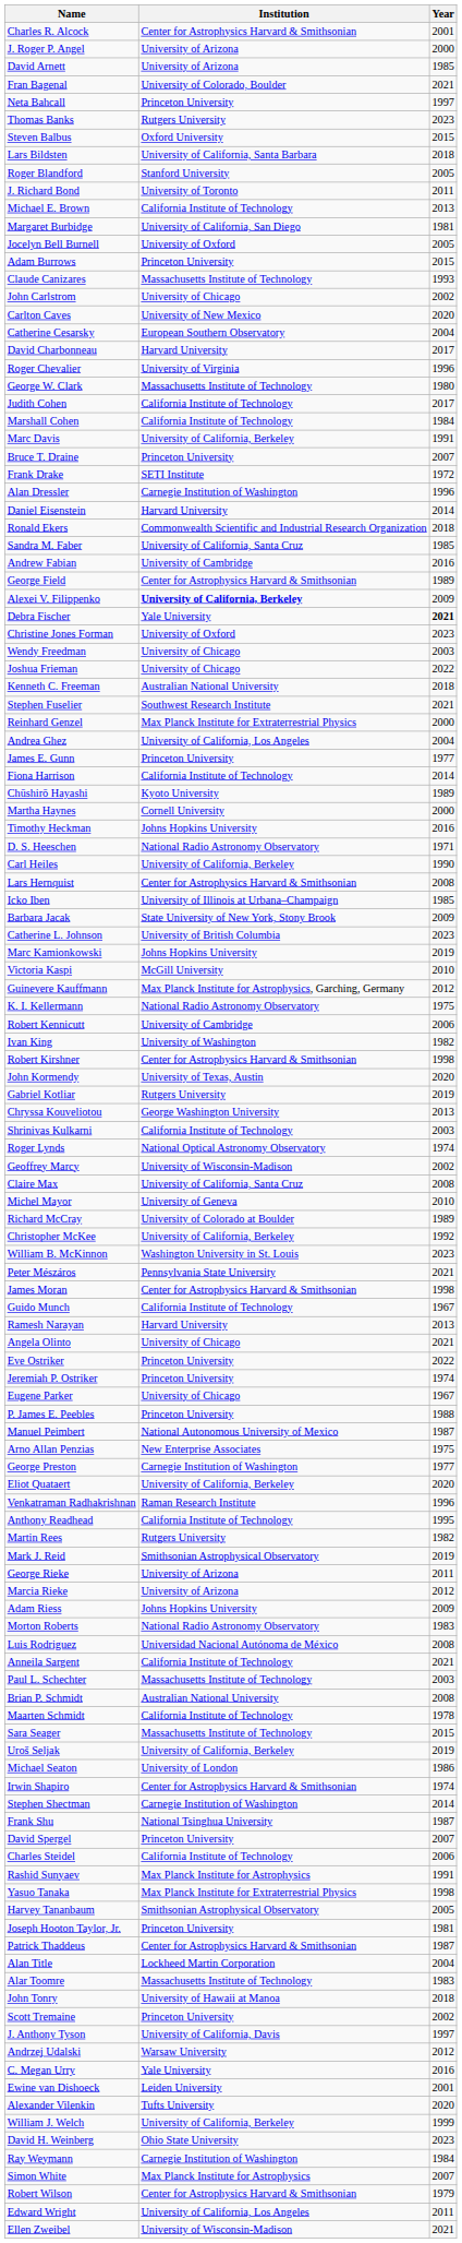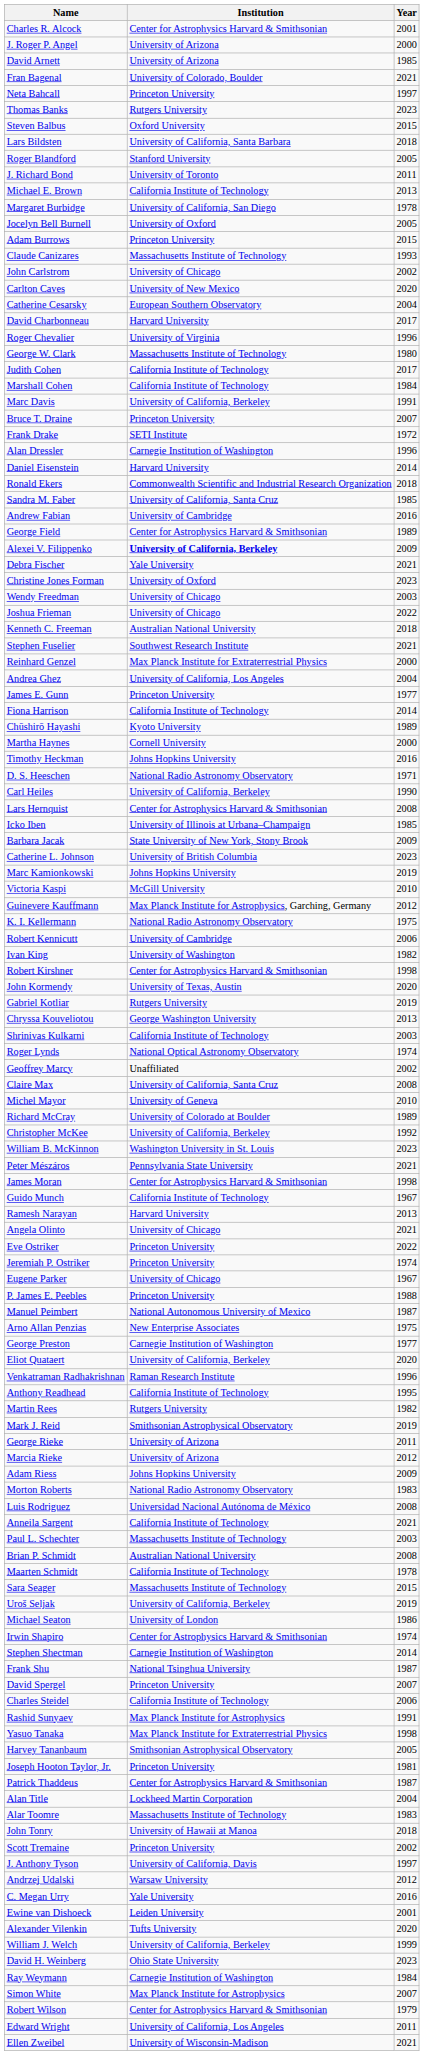 <table class="wikitable sortable">
 <tr>
 <th>Name</th>
 <th>Institution</th>
 <th>Year</th>
 </tr>
 <tr>
 <td><a href='#'>Charles R. Alcock</a></td>
 <td><a href='#'>Center for Astrophysics  Harvard & Smithsonian</a></td>
 <td>2001</td>
 </tr>
 <tr --->
 <td><a href='#'>J. Roger P. Angel</a></td>
 <td><a href='#'>University of Arizona</a></td>
 <td>2000</td>
 </tr>
 <tr --->
 <td><a href='#'>David Arnett</a></td>
 <td><a href='#'>University of Arizona</a></td>
 <td>1985</td>
 </tr>
 <tr --->
 <td><a href='#'>Fran Bagenal</a></td>
 <td><a href='#'>University of Colorado, Boulder</a></td>
 <td>2021</td>
 </tr>
 <tr --->
 <td><a href='#'>Neta Bahcall</a></td>
 <td><a href='#'>Princeton University</a></td>
 <td>1997</td>
 </tr>
 <tr --->
 <td><a href='#'>Thomas Banks</a></td>
 <td><a href='#'>Rutgers University</a></td>
 <td>2023</td>
 </tr>
 <tr --->
 <td><a href='#'>Steven Balbus</a></td>
 <td><a href='#'>Oxford University</a></td>
 <td>2015</td>
 </tr>
 <tr --->
 <td><a href='#'>Lars Bildsten</a></td>
 <td><a href='#'>University of California, Santa Barbara</a></td>
 <td>2018</td>
 </tr>
 <tr --->
 <td><a href='#'>Roger Blandford</a></td>
 <td><a href='#'>Stanford University</a></td>
 <td>2005</td>
 </tr>
 <tr --->
 <td><a href='#'>J. Richard Bond</a></td>
 <td><a href='#'>University of Toronto</a></td>
 <td>2011</td>
 </tr>
 <tr --->
 <td><a href='#'>Michael E. Brown</a></td>
 <td><a href='#'>California Institute of Technology</a></td>
 <td>2013</td>
 </tr>
 <tr --->
 <td><a href='#'>Margaret Burbidge</a></td>
 <td><a href='#'>University of California, San Diego</a></td>
-<td>1981</td>
+<td>1978</td>
 </tr>
 <tr --->
 <td><a href='#'>Jocelyn Bell Burnell</a></td>
 <td><a href='#'>University of Oxford</a></td>
 <td>2005</td>
 </tr>
 <tr --->
 <td><a href='#'>Adam Burrows</a></td>
 <td><a href='#'>Princeton University</a></td>
 <td>2015</td>
 </tr>
 <tr --->
 <td><a href='#'>Claude Canizares</a></td>
 <td><a href='#'>Massachusetts Institute of Technology</a></td>
 <td>1993</td>
 </tr>
 <tr --->
 <td><a href='#'>John Carlstrom</a></td>
 <td><a href='#'>University of Chicago</a></td>
 <td>2002</td>
 </tr>
 <tr --->
 <td><a href='#'>Carlton Caves</a></td>
 <td><a href='#'>University of New Mexico</a></td>
 <td>2020</td>
 </tr>
 <tr --->
 <td><a href='#'>Catherine Cesarsky</a></td>
 <td><a href='#'>European Southern Observatory</a></td>
 <td>2004</td>
 </tr>
 <tr --->
 <td><a href='#'>David Charbonneau</a></td>
 <td><a href='#'>Harvard University</a></td>
 <td>2017</td>
 </tr>
 <tr --->
 <td><a href='#'>Roger Chevalier</a></td>
 <td><a href='#'>University of Virginia</a></td>
 <td>1996</td>
 </tr>
 <tr --->
 <td><a href='#'>George W. Clark</a></td>
 <td><a href='#'>Massachusetts Institute of Technology</a></td>
 <td>1980</td>
 </tr>
 <tr --->
 <td><a href='#'>Judith Cohen</a></td>
 <td><a href='#'>California Institute of Technology</a></td>
 <td>2017</td>
 </tr>
 <tr --->
 <td><a href='#'>Marshall Cohen</a></td>
 <td><a href='#'>California Institute of Technology</a></td>
 <td>1984</td>
 </tr>
 <tr --->
 <td><a href='#'>Marc Davis</a></td>
 <td><a href='#'>University of California, Berkeley</a></td>
 <td>1991</td>
 </tr>
 <tr --->
 <td><a href='#'>Bruce T. Draine</a></td>
 <td><a href='#'>Princeton University</a></td>
 <td>2007</td>
 </tr>
 <tr --->
 <td><a href='#'>Frank Drake</a></td>
 <td><a href='#'>SETI Institute</a></td>
 <td>1972</td>
 </tr>
 <tr --->
 <td><a href='#'>Alan Dressler</a></td>
 <td><a href='#'>Carnegie Institution of Washington</a></td>
 <td>1996</td>
 </tr>
 <tr --->
 <td><a href='#'>Daniel Eisenstein</a></td>
 <td><a href='#'>Harvard University</a></td>
 <td>2014</td>
 </tr>
 <tr --->
 <td><a href='#'>Ronald Ekers</a></td>
 <td><a href='#'>Commonwealth Scientific and Industrial Research Organization</a></td>
 <td>2018</td>
 </tr>
 <tr --->
 <td><a href='#'>Sandra M. Faber</a></td>
 <td><a href='#'>University of California, Santa Cruz</a></td>
 <td>1985</td>
 </tr>
 <tr --->
 <td><a href='#'>Andrew Fabian</a></td>
 <td><a href='#'>University of Cambridge</a></td>
 <td>2016</td>
 </tr>
 <tr --->
 <td><a href='#'>George Field</a></td>
 <td><a href='#'>Center for Astrophysics  Harvard & Smithsonian</a></td>
 <td>1989</td>
 </tr>
 <tr --->
 <td><a href='#'>Alexei V. Filippenko</a></td>
 <td><strong><a href='#'>University of California, Berkeley</a></strong></td>
 <td>2009</td>
 </tr>
 <tr --->
 <td><a href='#'>Debra Fischer</a></td>
 <td><a href='#'>Yale University</a></td>
-<td><strong>2021</strong></td>
+<td>2021</td>
 </tr>
 <tr --->
 <td><a href='#'>Christine Jones Forman</a></td>
 <td><a href='#'>University of Oxford</a></td>
 <td>2023</td>
 </tr>
 <tr --->
 <td><a href='#'>Wendy Freedman</a></td>
 <td><a href='#'>University of Chicago</a></td>
 <td>2003</td>
 </tr>
 <tr --->
 <td><a href='#'>Joshua Frieman</a></td>
 <td><a href='#'>University of Chicago</a></td>
 <td>2022</td>
 </tr>
 <tr --->
 <td><a href='#'>Kenneth C. Freeman</a></td>
 <td><a href='#'>Australian National University</a></td>
 <td>2018</td>
 </tr>
 <tr --->
 <td><a href='#'>Stephen Fuselier</a></td>
 <td><a href='#'>Southwest Research Institute</a></td>
 <td>2021</td>
 </tr>
 <tr --->
 <td><a href='#'>Reinhard Genzel</a></td>
 <td><a href='#'>Max Planck Institute for Extraterrestrial Physics</a></td>
 <td>2000</td>
 </tr>
 <tr --->
 <td><a href='#'>Andrea Ghez</a></td>
 <td><a href='#'>University of California, Los Angeles</a></td>
 <td>2004</td>
 </tr>
 <tr --->
 <td><a href='#'>James E. Gunn</a></td>
 <td><a href='#'>Princeton University</a></td>
 <td>1977</td>
 </tr>
 <tr --->
 <td><a href='#'>Fiona Harrison</a></td>
 <td><a href='#'>California Institute of Technology</a></td>
 <td>2014</td>
 </tr>
 <tr --->
 <td><a href='#'>Chūshirō Hayashi</a></td>
 <td><a href='#'>Kyoto University</a></td>
 <td>1989</td>
 </tr>
 <tr --->
 <td><a href='#'>Martha Haynes</a></td>
 <td><a href='#'>Cornell University</a></td>
 <td>2000</td>
 </tr>
 <tr --->
 <td><a href='#'>Timothy Heckman</a></td>
 <td><a href='#'>Johns Hopkins University</a></td>
 <td>2016</td>
 </tr>
 <tr --->
 <td><a href='#'>D. S. Heeschen</a></td>
 <td><a href='#'>National Radio Astronomy Observatory</a></td>
 <td>1971</td>
 </tr>
 <tr --->
 <td><a href='#'>Carl Heiles</a></td>
 <td><a href='#'>University of California, Berkeley</a></td>
 <td>1990</td>
 </tr>
 <tr --->
 <td><a href='#'>Lars Hernquist</a></td>
 <td><a href='#'>Center for Astrophysics  Harvard & Smithsonian</a></td>
 <td>2008</td>
 </tr>
 <tr --->
 <td><a href='#'>Icko Iben</a></td>
 <td><a href='#'>University of Illinois at Urbana–Champaign</a></td>
 <td>1985</td>
 </tr>
 <tr --->
 <td><a href='#'>Barbara Jacak</a></td>
 <td><a href='#'>State University of New York, Stony Brook</a></td>
 <td>2009</td>
 </tr>
 <tr --->
 <td><a href='#'>Catherine L. Johnson</a></td>
 <td><a href='#'>University of British Columbia</a></td>
 <td>2023</td>
 </tr>
 <tr --->
 <td><a href='#'>Marc Kamionkowski</a></td>
 <td><a href='#'>Johns Hopkins University</a></td>
 <td>2019</td>
 </tr>
 <tr --->
 <td><a href='#'>Victoria Kaspi</a></td>
 <td><a href='#'>McGill University</a></td>
 <td>2010</td>
 </tr>
 <tr --->
 <td><a href='#'>Guinevere Kauffmann</a></td>
 <td><a href='#'>Max Planck Institute for Astrophysics</a>, Garching, Germany</td>
 <td>2012</td>
 </tr>
 <tr --->
 <td><a href='#'>K. I. Kellermann</a></td>
 <td><a href='#'>National Radio Astronomy Observatory</a></td>
 <td>1975</td>
 </tr>
 <tr --->
 <td><a href='#'>Robert Kennicutt</a></td>
 <td><a href='#'>University of Cambridge</a></td>
 <td>2006</td>
 </tr>
 <tr --->
 <td><a href='#'>Ivan King</a></td>
 <td><a href='#'>University of Washington</a></td>
 <td>1982</td>
 </tr>
 <tr --->
 <td><a href='#'>Robert Kirshner</a></td>
 <td><a href='#'>Center for Astrophysics  Harvard & Smithsonian</a></td>
 <td>1998</td>
 </tr>
 <tr --->
 <td><a href='#'>John Kormendy</a></td>
 <td><a href='#'>University of Texas, Austin</a></td>
 <td>2020</td>
 </tr>
 <tr --->
 <td><a href='#'>Gabriel Kotliar</a></td>
 <td><a href='#'>Rutgers University</a></td>
 <td>2019</td>
 </tr>
 <tr --->
 <td><a href='#'>Chryssa Kouveliotou</a></td>
 <td><a href='#'>George Washington University</a></td>
 <td>2013</td>
 </tr>
 <tr --->
 <td><a href='#'>Shrinivas Kulkarni</a></td>
 <td><a href='#'>California Institute of Technology</a></td>
 <td>2003</td>
 </tr>
 <tr --->
 <td><a href='#'>Roger Lynds</a></td>
 <td><a href='#'>National Optical Astronomy Observatory</a></td>
 <td>1974</td>
 </tr>
 <tr --->
 <td><a href='#'>Geoffrey Marcy</a></td>
-<td><a href='#'>University of Wisconsin-Madison</a></td>
+<td>Unaffiliated</td>
 <td>2002</td>
 </tr>
 <tr --->
 <td><a href='#'>Claire Max</a></td>
 <td><a href='#'>University of California, Santa Cruz</a></td>
 <td>2008</td>
 </tr>
 <tr --->
 <td><a href='#'>Michel Mayor</a></td>
 <td><a href='#'>University of Geneva</a></td>
 <td>2010</td>
 </tr>
 <tr --->
 <td><a href='#'>Richard McCray</a></td>
 <td><a href='#'>University of Colorado at Boulder</a></td>
 <td>1989</td>
 </tr>
 <tr --->
 <td><a href='#'>Christopher McKee</a></td>
 <td><a href='#'>University of California, Berkeley</a></td>
 <td>1992</td>
 </tr>
 <tr --->
 <td><a href='#'>William B. McKinnon</a></td>
 <td><a href='#'>Washington University in St. Louis</a></td>
 <td>2023</td>
 </tr>
 <tr --->
 <td><a href='#'>Peter Mészáros</a></td>
 <td><a href='#'>Pennsylvania State University</a></td>
 <td>2021</td>
 </tr>
 <tr --->
 <td><a href='#'>James Moran</a></td>
 <td><a href='#'>Center for Astrophysics  Harvard & Smithsonian</a></td>
 <td>1998</td>
 </tr>
 <tr --->
 <td><a href='#'>Guido Munch</a></td>
 <td><a href='#'>California Institute of Technology</a></td>
 <td>1967</td>
 </tr>
 <tr --->
 <td><a href='#'>Ramesh Narayan</a></td>
 <td><a href='#'>Harvard University</a></td>
 <td>2013</td>
 </tr>
 <tr --->
 <td><a href='#'>Angela Olinto </a></td>
 <td><a href='#'>University of Chicago</a></td>
 <td>2021</td>
 </tr>
 <tr --->
 <td><a href='#'>Eve Ostriker</a></td>
 <td><a href='#'>Princeton University</a></td>
 <td>2022</td>
 </tr>
 <tr --->
 <td><a href='#'>Jeremiah P. Ostriker</a></td>
 <td><a href='#'>Princeton University</a></td>
 <td>1974</td>
 </tr>
 <tr --->
 <td><a href='#'>Eugene Parker</a></td>
 <td><a href='#'>University of Chicago</a></td>
 <td>1967</td>
 </tr>
 <tr --->
 <td><a href='#'>P. James E. Peebles</a></td>
 <td><a href='#'>Princeton University</a></td>
 <td>1988</td>
 </tr>
 <tr --->
 <td><a href='#'>Manuel Peimbert</a></td>
 <td><a href='#'>National Autonomous University of Mexico</a></td>
 <td>1987</td>
 </tr>
 <tr --->
 <td><a href='#'>Arno Allan Penzias</a></td>
 <td><a href='#'>New Enterprise Associates</a></td>
 <td>1975</td>
 </tr>
 <tr --->
 <td><a href='#'>George Preston</a></td>
 <td><a href='#'>Carnegie Institution of Washington</a></td>
 <td>1977</td>
 </tr>
 <tr --->
 <td><a href='#'>Eliot Quataert</a></td>
 <td><a href='#'>University of California, Berkeley</a></td>
 <td>2020</td>
 </tr>
 <tr --->
 <td><a href='#'>Venkatraman Radhakrishnan</a></td>
 <td><a href='#'>Raman Research Institute</a></td>
 <td>1996</td>
 </tr>
 <tr --->
 <td><a href='#'>Anthony Readhead</a></td>
 <td><a href='#'>California Institute of Technology</a></td>
 <td>1995</td>
 </tr>
 <tr --->
 <td><a href='#'>Martin Rees</a></td>
 <td><a href='#'>Rutgers University</a></td>
 <td>1982</td>
 </tr>
 <tr --->
 <td><a href='#'>Mark J. Reid</a></td>
 <td><a href='#'>Smithsonian Astrophysical Observatory</a></td>
 <td>2019</td>
 </tr>
 <tr --->
 <td><a href='#'>George Rieke</a></td>
 <td><a href='#'>University of Arizona</a></td>
 <td>2011</td>
 </tr>
 <tr --->
 <td><a href='#'>Marcia Rieke</a></td>
 <td><a href='#'>University of Arizona</a></td>
 <td>2012</td>
 </tr>
 <tr --->
 <td><a href='#'>Adam Riess</a></td>
 <td><a href='#'>Johns Hopkins University</a></td>
 <td>2009</td>
 </tr>
 <tr --->
 <td><a href='#'>Morton Roberts</a></td>
 <td><a href='#'>National Radio Astronomy Observatory</a></td>
 <td>1983</td>
 </tr>
 <tr --->
 <td><a href='#'>Luis Rodriguez</a></td>
 <td><a href='#'>Universidad Nacional Autónoma de México</a></td>
 <td>2008</td>
 </tr>
 <tr --->
 <td><a href='#'>Anneila Sargent</a></td>
 <td><a href='#'>California Institute of Technology</a></td>
 <td>2021</td>
 </tr>
 <tr --->
 <td><a href='#'>Paul L. Schechter</a></td>
 <td><a href='#'>Massachusetts Institute of Technology</a></td>
 <td>2003</td>
 </tr>
 <tr --->
 <td><a href='#'>Brian P. Schmidt</a></td>
 <td><a href='#'>Australian National University</a></td>
 <td>2008</td>
 </tr>
 <tr --->
 <td><a href='#'>Maarten Schmidt</a></td>
 <td><a href='#'>California Institute of Technology</a></td>
 <td>1978</td>
 </tr>
 <tr --->
 <td><a href='#'>Sara Seager</a></td>
 <td><a href='#'>Massachusetts Institute of Technology</a></td>
 <td>2015</td>
 </tr>
 <tr --->
 <td><a href='#'>Uroš Seljak</a></td>
 <td><a href='#'>University of California, Berkeley</a></td>
 <td>2019</td>
 </tr>
 <tr --->
 <td><a href='#'>Michael Seaton</a></td>
 <td><a href='#'>University of London</a></td>
 <td>1986</td>
 </tr>
 <tr --->
 <td><a href='#'>Irwin Shapiro</a></td>
 <td><a href='#'>Center for Astrophysics  Harvard & Smithsonian</a></td>
 <td>1974</td>
 </tr>
 <tr --->
 <td><a href='#'>Stephen Shectman</a></td>
 <td><a href='#'>Carnegie Institution of Washington</a></td>
 <td>2014</td>
 </tr>
 <tr --->
 <td><a href='#'>Frank Shu</a></td>
 <td><a href='#'>National Tsinghua University</a></td>
 <td>1987</td>
 </tr>
 <tr --->
 <td><a href='#'>David Spergel</a></td>
 <td><a href='#'>Princeton University</a></td>
 <td>2007</td>
 </tr>
 <tr --->
 <td><a href='#'>Charles Steidel</a></td>
 <td><a href='#'>California Institute of Technology</a></td>
 <td>2006</td>
 </tr>
 <tr --->
 <td><a href='#'>Rashid Sunyaev</a></td>
 <td><a href='#'>Max Planck Institute for Astrophysics</a></td>
 <td>1991</td>
 </tr>
 <tr --->
 <td><a href='#'>Yasuo Tanaka</a></td>
 <td><a href='#'>Max Planck Institute for Extraterrestrial Physics</a></td>
 <td>1998</td>
 </tr>
 <tr --->
 <td><a href='#'>Harvey Tananbaum</a></td>
 <td><a href='#'>Smithsonian Astrophysical Observatory</a></td>
 <td>2005</td>
 </tr>
 <tr --->
 <td><a href='#'>Joseph Hooton Taylor, Jr.</a></td>
 <td><a href='#'>Princeton University</a></td>
 <td>1981</td>
 </tr>
 <tr --->
 <td><a href='#'>Patrick Thaddeus</a></td>
 <td><a href='#'>Center for Astrophysics  Harvard & Smithsonian</a></td>
 <td>1987</td>
 </tr>
 <tr --->
 <td><a href='#'>Alan Title</a></td>
 <td><a href='#'>Lockheed Martin Corporation</a></td>
 <td>2004</td>
 </tr>
 <tr --->
 <td><a href='#'>Alar Toomre</a></td>
 <td><a href='#'>Massachusetts Institute of Technology</a></td>
 <td>1983</td>
 </tr>
 <tr --->
 <td><a href='#'>John Tonry</a></td>
 <td><a href='#'>University of Hawaii at Manoa</a></td>
 <td>2018</td>
 </tr>
 <tr --->
 <td><a href='#'>Scott Tremaine</a></td>
 <td><a href='#'>Princeton University</a></td>
 <td>2002</td>
 </tr>
 <tr --->
 <td><a href='#'>J. Anthony Tyson</a></td>
 <td><a href='#'>University of California, Davis</a></td>
 <td>1997</td>
 </tr>
 <tr --->
 <td><a href='#'>Andrzej Udalski</a></td>
 <td><a href='#'>Warsaw University</a></td>
 <td>2012</td>
 </tr>
 <tr --->
 <td><a href='#'>C. Megan Urry</a></td>
 <td><a href='#'>Yale University</a></td>
 <td>2016</td>
 </tr>
 <tr --->
 <td><a href='#'>Ewine van Dishoeck</a></td>
 <td><a href='#'>Leiden University</a></td>
 <td>2001</td>
 </tr>
 <tr --->
 <td><a href='#'>Alexander Vilenkin</a></td>
 <td><a href='#'>Tufts University</a></td>
 <td>2020</td>
 </tr>
 <tr --->
 <td><a href='#'>William J. Welch</a></td>
 <td><a href='#'>University of California, Berkeley</a></td>
 <td>1999</td>
 </tr>
 <tr --->
 <td><a href='#'>David H. Weinberg</a></td>
 <td><a href='#'>Ohio State University </a></td>
 <td>2023</td>
 </tr>
 <tr --->
 <td><a href='#'>Ray Weymann</a></td>
 <td><a href='#'>Carnegie Institution of Washington</a></td>
 <td>1984</td>
 </tr>
 <tr --->
 <td><a href='#'>Simon White</a></td>
 <td><a href='#'>Max Planck Institute for Astrophysics</a></td>
 <td>2007</td>
 </tr>
 <tr --->
 <td><a href='#'>Robert Wilson</a></td>
 <td><a href='#'>Center for Astrophysics  Harvard & Smithsonian</a></td>
 <td>1979</td>
 </tr>
 <tr --->
 <td><a href='#'>Edward Wright</a></td>
 <td><a href='#'>University of California, Los Angeles</a></td>
 <td>2011</td>
 </tr>
 <tr --->
 <td><a href='#'>Ellen Zweibel</a></td>
 <td><a href='#'>University of Wisconsin-Madison</a></td>
 <td>2021</td>
 </tr>
 </table>
